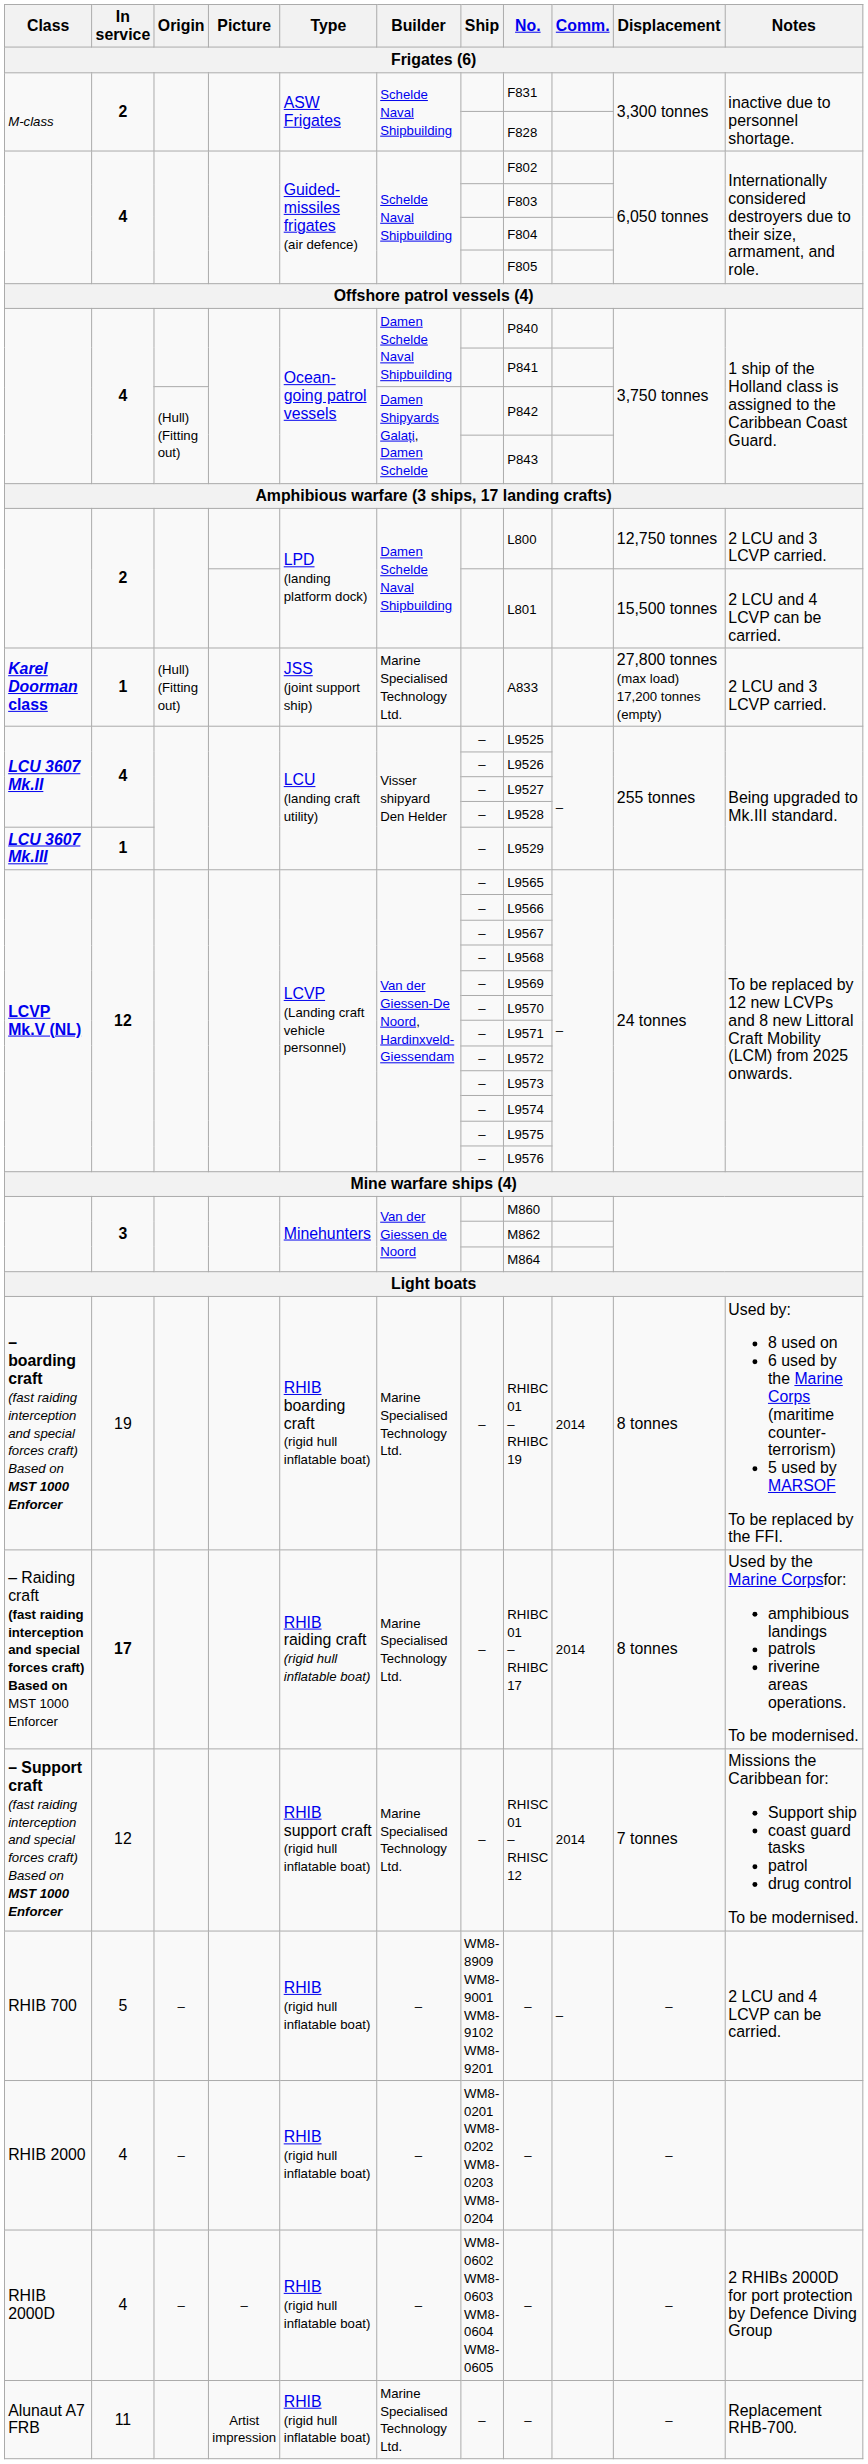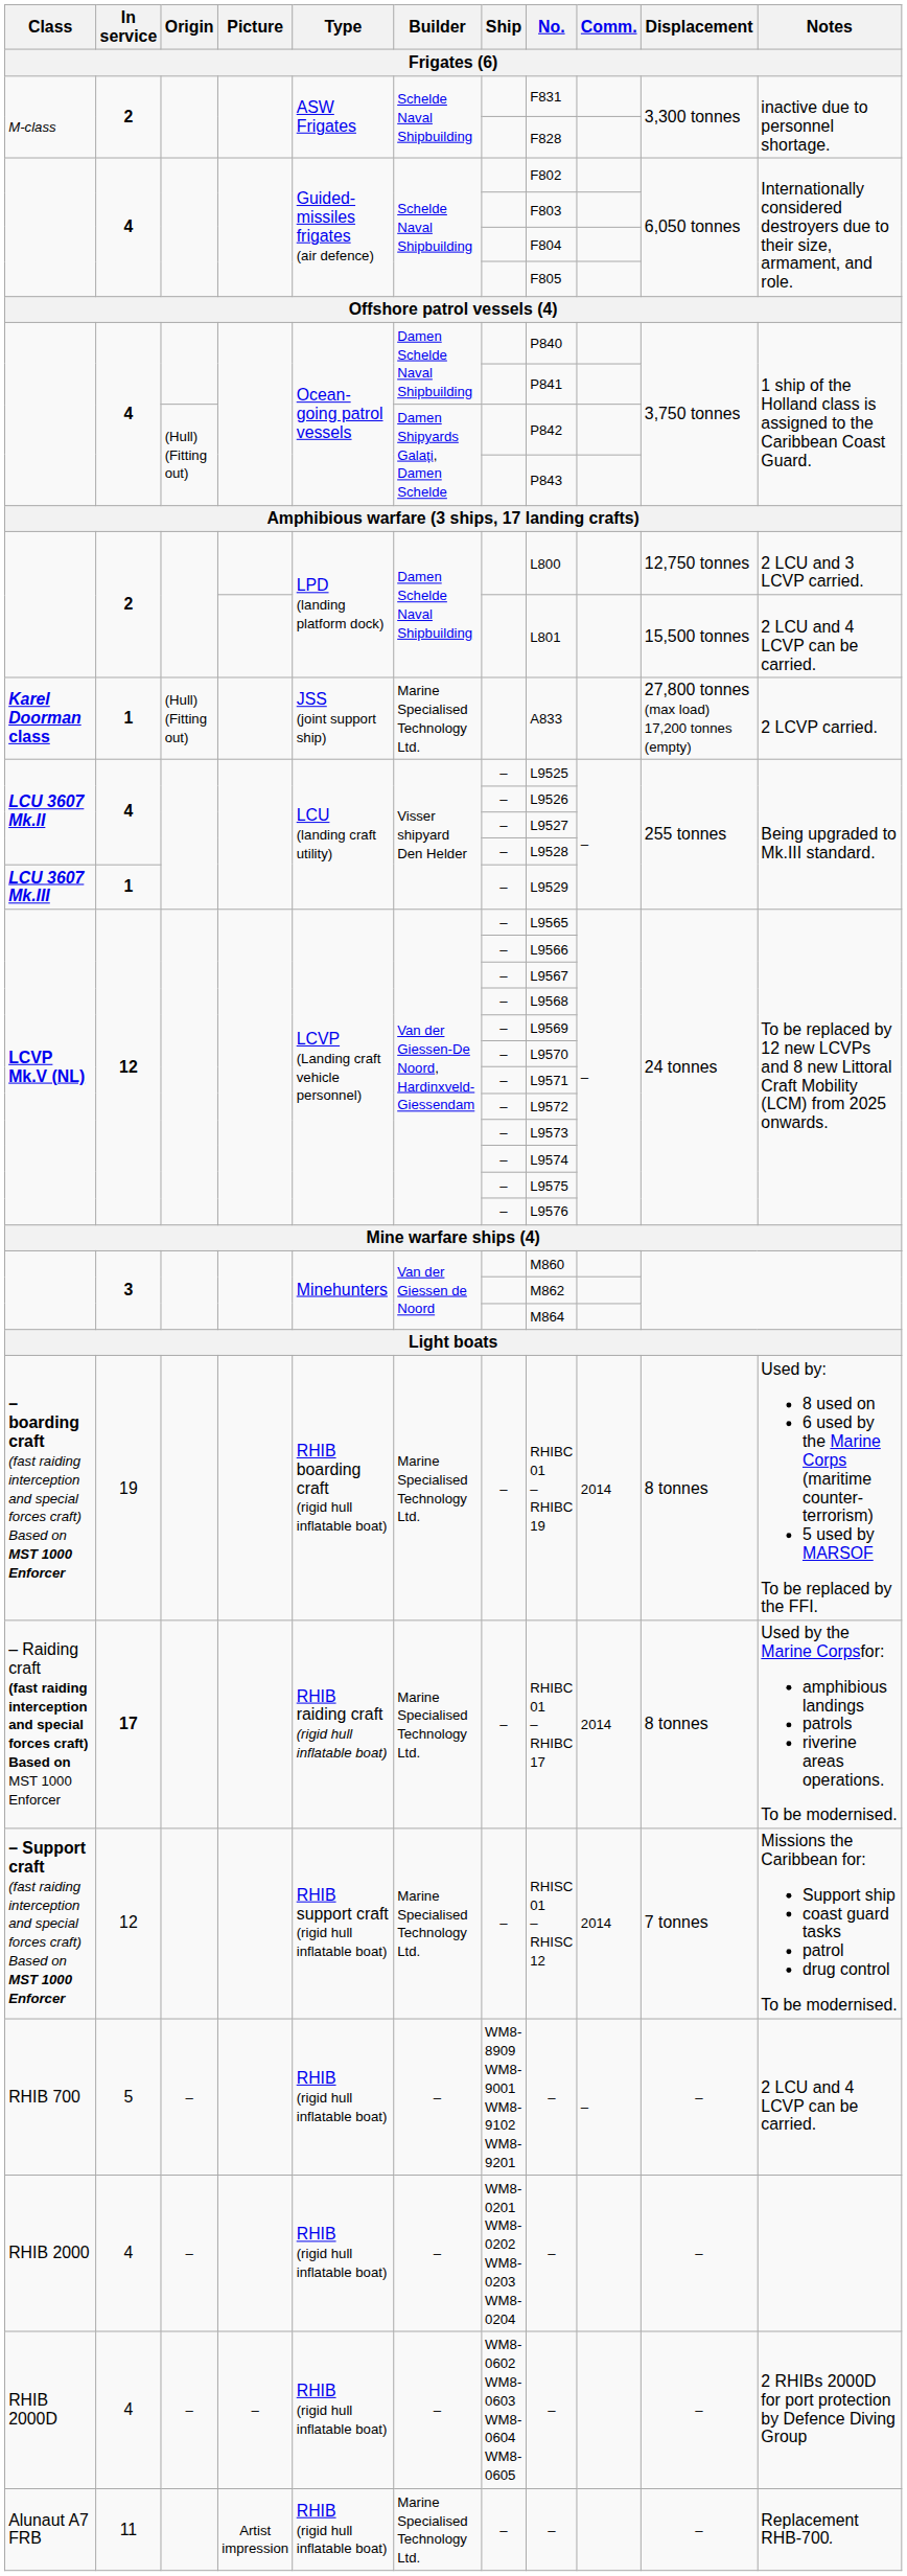 <table class="wikitable">
 <tr>
 <th>Class</th>
 <th>In service</th>
 <th>Origin</th>
 <th>Picture</th>
 <th>Type</th>
 <th>Builder</th>
 <th>Ship</th>
 <th><a href='#'>No.</a></th>
 <th><a href='#'>Comm.</a></th>
 <th>Displacement</th>
 <th>Notes</th>
 </tr>
 <tr>
 <th colspan="11">Frigates (6)</th>
 </tr>
 <tr>
 <td rowspan="2"><strong></strong><br><em><small>M-class</small></em></td>
 <td rowspan="2" style="text-align: center;"><strong>2</strong></td>
 <td rowspan="2"></td>
 <td rowspan="2"></td>
 <td rowspan="2"><a href='#'>ASW Frigates</a></td>
 <td rowspan="2"><a href='#'><small>Schelde Naval Shipbuilding</small></a></td>
 <td><small></small></td>
 <td><small>F831</small></td>
 <td><small></small></td>
 <td rowspan="2">3,300 tonnes</td>
 <td rowspan="2"><br> inactive due to personnel shortage.</td>
 </tr>
 <tr>
 <td><small></small></td>
 <td><small>F828</small></td>
 <td><small></small></td>
 </tr>
 <tr>
 <td rowspan="4"><strong></strong></td>
 <td rowspan="4" style="text-align: center;"><strong>4</strong></td>
 <td rowspan="4"></td>
 <td rowspan="4"></td>
 <td rowspan="4"><a href='#'>Guided-missiles frigates</a><br><small>(air defence)</small></td>
 <td rowspan="4"><a href='#'><small>Schelde Naval Shipbuilding</small></a></td>
 <td><small></small></td>
 <td><small>F802</small></td>
 <td><small></small></td>
 <td rowspan="4">6,050 tonnes</td>
 <td rowspan="4"><br>Internationally considered destroyers due to their size, armament, and role.</td>
 </tr>
 <tr>
 <td><small></small></td>
 <td><small>F803</small></td>
 <td><small></small></td>
 </tr>
 <tr>
 <td><small></small></td>
 <td><small>F804</small></td>
 <td><small></small></td>
 </tr>
 <tr>
 <td><small></small></td>
 <td><small>F805</small></td>
 <td><small></small></td>
 </tr>
 <tr>
 <th colspan="11">Offshore patrol vessels (4)</th>
 </tr>
 <tr>
 <td rowspan="4"><strong></strong></td>
 <td rowspan="4" style="text-align: center;"><strong>4</strong></td>
 <td rowspan="2"></td>
 <td rowspan="4"></td>
 <td rowspan="4"><a href='#'>Ocean-going patrol vessels</a></td>
 <td rowspan="2"><a href='#'><small>Damen Schelde Naval Shipbuilding</small></a></td>
 <td><small></small></td>
 <td><small>P840</small></td>
 <td><small></small></td>
 <td rowspan="4">3,750 tonnes</td>
 <td rowspan="4"><br>1 ship of the Holland class is assigned to the Caribbean Coast Guard.</td>
 </tr>
 <tr>
 <td><small></small></td>
 <td><small>P841</small></td>
 <td><small></small></td>
 </tr>
 <tr>
 <td rowspan="2"> <small>(Hull)</small><br> <small>(Fitting out)</small></td>
 <td rowspan="2"><a href='#'><small>Damen Shipyards Galați</small></a><small>,</small><br><small><a href='#'>Damen Schelde</a></small></td>
 <td><small></small></td>
 <td><small>P842</small></td>
 <td><small></small></td>
 </tr>
 <tr>
 <td><small></small></td>
 <td><small>P843</small></td>
 <td><small></small></td>
 </tr>
 <tr>
 <th colspan="11">Amphibious warfare (3 ships, 17 landing crafts)</th>
 </tr>
 <tr>
 <td rowspan="2"><strong></strong></td>
 <td rowspan="2" style="text-align: center;"><strong>2</strong></td>
 <td rowspan="2"></td>
 <td></td>
 <td rowspan="2"><a href='#'>LPD</a><br><small>(landing platform dock)</small></td>
 <td rowspan="2"><a href='#'><small>Damen Schelde Naval Shipbuilding</small></a></td>
 <td><small></small></td>
 <td><small>L800</small></td>
 <td><small></small></td>
 <td>12,750 tonnes</td>
 <td><br>2 LCU and 3 LCVP carried.</td>
 </tr>
 <tr>
 <td></td>
 <td><small></small></td>
 <td><small>L801</small></td>
 <td><small></small></td>
 <td>15,500 tonnes</td>
 <td><br>2 LCU and 4 LCVP can be carried.</td>
 </tr>
 <tr>
 <td><strong><a href='#'><em>Karel Doorman</em> class</a></strong></td>
 <td style="text-align: center;"><strong>1</strong></td>
 <td> <small>(Hull)</small><br> <small>(Fitting out)</small></td>
 <td></td>
 <td><a href='#'>JSS</a><br><small>(joint suppor</small><small>t ship)</small></td>
 <td><small>Marine Specialised Technology Ltd.</small></td>
 <td><small></small></td>
 <td><small>A833</small></td>
 <td><small></small></td>
 <td>27,800 tonnes <small>(max load)</small><br><small>17,200 tonnes (empty)</small></td>
-<td><br>2 LCU and 3 LCVP carried.</td>
+<td><br>2 LCVP carried.</td>
 </tr>
 <tr>
 <td rowspan="4"><a href='#'><strong><em>LCU 3607<em> </em>Mk.II</em></strong></a></td>
 <td rowspan="4" style="text-align: center;"><strong>4</strong></td>
 <td rowspan="5"></td>
 <td rowspan="5"></td>
 <td rowspan="5"><a href='#'>LCU</a><br><small>(landing craft utility)</small></td>
 <td rowspan="5"><small>Visser shipyard Den Helder</small></td>
 <td style="text-align: center;"><small>–</small></td>
 <td><small>L9525</small></td>
 <td rowspan="5"><small></small><br><small>–</small><br><small></small></td>
 <td rowspan="5">255 tonnes</td>
 <td rowspan="5"><br>Being upgraded to Mk.III standard.</td>
 </tr>
 <tr>
 <td style="text-align: center;"><small>–</small></td>
 <td><small>L9526</small></td>
 </tr>
 <tr>
 <td style="text-align: center;"><small>–</small></td>
 <td><small>L9527</small></td>
 </tr>
 <tr>
 <td style="text-align: center;"><small>–</small></td>
 <td><small>L9528</small></td>
 </tr>
 <tr>
 <td><a href='#'><strong><em>LCU 3607 Mk.III</em></strong></a></td>
 <td style="text-align: center;"><strong>1</strong></td>
 <td style="text-align: center;"><small>–</small></td>
 <td><small>L9529</small></td>
 </tr>
 <tr>
 <td rowspan="12"><a href='#'><strong>LCVP Mk.V (NL)</strong></a></td>
 <td rowspan="12" style="text-align: center;"><strong>12</strong></td>
 <td rowspan="12"></td>
 <td rowspan="12"></td>
 <td rowspan="12"><a href='#'>LCVP</a><br><small>(Landing craft vehicle personnel)</small></td>
 <td rowspan="12"><small><a href='#'>Van der Giessen-De Noord</a>,</small><br><small><a href='#'>Hardinxveld-Giessendam</a></small></td>
 <td style="text-align: center;"><small>–</small></td>
 <td><small>L9565</small></td>
 <td rowspan="12"><small></small><br><small>–</small><br><small></small></td>
 <td rowspan="12">24 tonnes</td>
 <td rowspan="12"><br>To be replaced by 12 new LCVPs and 8 new Littoral Craft Mobility (LCM) from 2025 onwards.</td>
 </tr>
 <tr>
 <td style="text-align: center;"><small>–</small></td>
 <td><small>L9566</small></td>
 </tr>
 <tr>
 <td style="text-align: center;"><small>–</small></td>
 <td><small>L9567</small></td>
 </tr>
 <tr>
 <td style="text-align: center;"><small>–</small></td>
 <td><small>L9568</small></td>
 </tr>
 <tr>
 <td style="text-align: center;"><small>–</small></td>
 <td><small>L9569</small></td>
 </tr>
 <tr>
 <td style="text-align: center;"><small>–</small></td>
 <td><small>L9570</small></td>
 </tr>
 <tr>
 <td style="text-align: center;"><small>–</small></td>
 <td><small>L9571</small></td>
 </tr>
 <tr>
 <td style="text-align: center;"><small>–</small></td>
 <td><small>L9572</small></td>
 </tr>
 <tr>
 <td style="text-align: center;"><small>–</small></td>
 <td><small>L9573</small></td>
 </tr>
 <tr>
 <td style="text-align: center;"><small>–</small></td>
 <td><small>L9574</small></td>
 </tr>
 <tr>
 <td style="text-align: center;"><small>–</small></td>
 <td><small>L9575</small></td>
 </tr>
 <tr>
 <td style="text-align: center;"><small>–</small></td>
 <td><small>L9576</small></td>
 </tr>
 <tr>
 <th colspan="11">Mine warfare ships (4)</th>
 </tr>
 <tr>
 <td rowspan="4"><strong></strong><br><small><em></em></small></td>
 <td rowspan="4" style="text-align: center;"><strong>3</strong></td>
 <td rowspan="4"></td>
 <td rowspan="4"></td>
 <td rowspan="4"><a href='#'>Minehunters</a></td>
 <td rowspan="4"><a href='#'><small>Van der Giessen de Noord</small></a></td>
 </tr>
 <tr>
 <td><small></small></td>
 <td><small>M860</small></td>
 <td><small></small></td>
 </tr>
 <tr>
 <td><small></small></td>
 <td><small>M862</small></td>
 <td><small></small></td>
 </tr>
 <tr>
 <td style="text-align: center;"><small></small></td>
 <td><small>M864</small></td>
 <td><small></small></td>
 </tr>
 <tr>
 <th colspan="11">Light boats</th>
 </tr>
 <tr>
 <td><strong> – boarding craft</strong><br><small><em>(fast raiding interception and special forces craft)</em></small><br><small><em>Based on <strong>MST 1000 Enforcer<strong><em></small></td>
 <td style="text-align: center;"></strong>19<strong></td>
 <td></td>
 <td><br></td>
 <td><a href='#'>RHIB</a> boarding craft<br><small></em>(rigid hull inflatable boat)<em></small></td>
 <td><small>Marine Specialised Technology Ltd.</small></td>
 <td style="text-align: center;"><small>–</small></td>
 <td><small>RHIBC 01</small><br><small>–</small><br><small>RHIBC 19</small></td>
 <td><small>2014</small><br></td>
 <td>8 tonnes</td>
 <td>Used by:<br><ul><li>8 used on </li><li>6 used by the <a href='#'>Marine Corps</a> (maritime counter-terrorism)</li><li>5 used by <a href='#'>MARSOF</a></li></ul>To be replaced by the FFI.</td>
 </tr>
 <tr>
 <td></strong> – Raiding craft<strong><br><small></em>(fast raiding interception and special forces craft)<em></small><br><small></em>Based on </strong>MST 1000 Enforcer</em></strong></small></td>
 <td style="text-align: center;"><strong>17</strong></td>
 <td></td>
 <td></td>
 <td><a href='#'>RHIB</a> raiding craft<br><small><em>(rigid hull inflatable boat)</em></small></td>
 <td><small>Marine Specialised Technology Ltd.</small></td>
 <td style="text-align: center;"><small>–</small></td>
 <td><small>RHIBC 01</small><br><small>–</small><br><small>RHIBC 17</small></td>
 <td><small>2014</small><br></td>
 <td>8 tonnes</td>
 <td>Used by the <a href='#'>Marine Corps</a>for:<br><ul><li>amphibious landings</li><li>patrols</li><li>riverine areas operations.</li></ul>To be modernised.</td>
 </tr>
 <tr>
 <td><strong> – Support craft</strong><br><small><em>(fast raiding interception and special forces craft)</em></small><br><small><em>Based on <strong>MST 1000 Enforcer<strong><em></small></td>
 <td style="text-align: center;"></strong>12<strong></td>
 <td></td>
 <td></td>
 <td><a href='#'>RHIB</a> support craft<br><small></em>(rigid hull inflatable boat)<em></small></td>
 <td><small>Marine Specialised Technology Ltd.</small></td>
 <td style="text-align: center;"><small>–</small></td>
 <td><small>RHISC 01</small><br><small>–</small><br><small>RHISC 12</small></td>
 <td><small>2014</small><br></td>
 <td>7 tonnes</td>
 <td>Missions the Caribbean for:<br><ul><li>Support  ship</li><li>coast guard tasks</li><li>patrol</li><li>drug control</li></ul>To be modernised.</td>
 </tr>
 <tr>
 <td></em></strong>RHIB 700<strong><em></td>
 <td style="text-align: center;"></strong>5<strong></td>
 <td style="text-align: center;"><small>–</small></td>
 <td></td>
 <td><a href='#'>RHIB</a><br><small></em>(rigid hull inflatable boat)<em></small></td>
 <td style="text-align: center;"><small>–</small></td>
 <td><small>WM8-8909</small><br><small>WM8-9001 </small><br><small>WM8-9102 </small><br><small>WM8-9201 </small></td>
 <td style="text-align: center;"><small>–</small></td>
 <td><small></small><br><small>–</small><br><small></small></td>
 <td style="text-align: center;"><small>–</small></td>
 <td><br>2 LCU and 4 LCVP can be carried.</td>
 </tr>
 <tr>
 <td></em></strong>RHIB 2000<strong><em></td>
 <td style="text-align: center;"></strong>4<strong></td>
 <td style="text-align: center;"><small>–</small></td>
 <td></td>
 <td><a href='#'>RHIB</a><br><small></em>(rigid hull inflatable boat)<em></small></td>
 <td style="text-align: center;"><small>–</small></td>
 <td><small>WM8-0201</small><br><small>WM8-0202</small><br><small>WM8-0203</small><br><small>WM8-0204</small></td>
 <td style="text-align: center;"><small>–</small></td>
 <td><small></small></td>
 <td style="text-align: center;"><small>–</small></td>
 <td></td>
 </tr>
 <tr>
 <td></em></strong>RHIB 2000D<strong><em></td>
 <td style="text-align: center;"></strong>4<strong></td>
 <td style="text-align: center;"><small>–</small></td>
 <td style="text-align: center;"><small>–</small></td>
 <td><a href='#'>RHIB</a><br><small></em>(rigid hull inflatable boat)<em></small></td>
 <td style="text-align: center;"><small>–</small></td>
 <td><small>WM8-0602</small><br><small>WM8-0603</small><br><small>WM8-0604</small><br><small>WM8-0605</small></td>
 <td style="text-align: center;"><small>–</small></td>
 <td><small></small></td>
 <td style="text-align: center;"><small>–</small></td>
 <td>2 RHIBs 2000D for port protection by Defence Diving Group</td>
 </tr>
 <tr>
 <td></strong>Alunaut A7 FRB<strong></td>
 <td style="text-align: center;"></strong>11<strong></td>
 <td></td>
 <td style="text-align: center;"><br><small></em>Artist impression<em></small></td>
 <td><a href='#'>RHIB</a><br><small></em>(rigid hull inflatable boat)<em></small></td>
 <td><small>Marine Specialised Technology Ltd.</small></td>
 <td style="text-align: center;"><small>–</small></td>
 <td style="text-align: center;"><small>–</small></td>
 <td><small></small></td>
 <td style="text-align: center;"><small>–</small></td>
 <td>Replacement  </em>RHB-700<em>.</td>
 </tr>
 </table>
